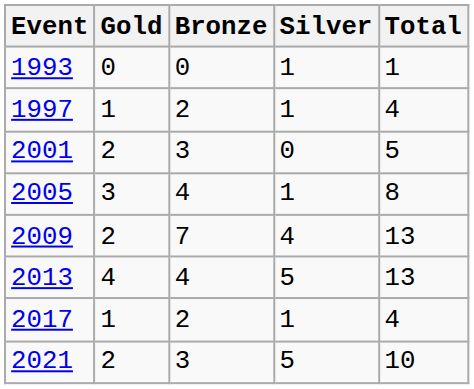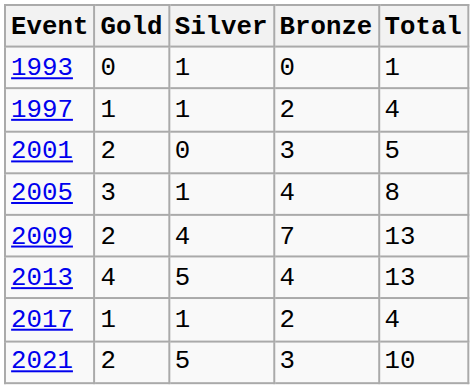 <table class="wikitable">
 <tr>
 <th>Event</th>
 <th>Gold</th>
+<th>Silver</th>
 <th>Bronze</th>
-<th>Silver</th>
 <th>Total</th>
 </tr>
 <tr>
 <td><a href='#'>1993</a></td>
 <td>0</td>
+<td>1</td>
 <td>0</td>
-<td>1</td>
 <td>1</td>
 </tr>
 <tr>
 <td><a href='#'>1997</a></td>
 <td>1</td>
+<td>1</td>
 <td>2</td>
-<td>1</td>
 <td>4</td>
 </tr>
 <tr>
 <td><a href='#'>2001</a></td>
 <td>2</td>
+<td>0</td>
 <td>3</td>
-<td>0</td>
 <td>5</td>
 </tr>
 <tr>
 <td><a href='#'>2005</a></td>
 <td>3</td>
+<td>1</td>
 <td>4</td>
-<td>1</td>
 <td>8</td>
 </tr>
 <tr>
 <td><a href='#'>2009</a></td>
 <td>2</td>
+<td>4</td>
 <td>7</td>
-<td>4</td>
 <td>13</td>
 </tr>
 <tr>
 <td><a href='#'>2013</a></td>
 <td>4</td>
+<td>5</td>
 <td>4</td>
-<td>5</td>
 <td>13</td>
 </tr>
 <tr>
 <td><a href='#'>2017</a></td>
 <td>1</td>
+<td>1</td>
 <td>2</td>
-<td>1</td>
 <td>4</td>
 </tr>
 <tr>
 <td><a href='#'>2021</a></td>
 <td>2</td>
+<td>5</td>
 <td>3</td>
-<td>5</td>
 <td>10</td>
 </tr>
 </table>
